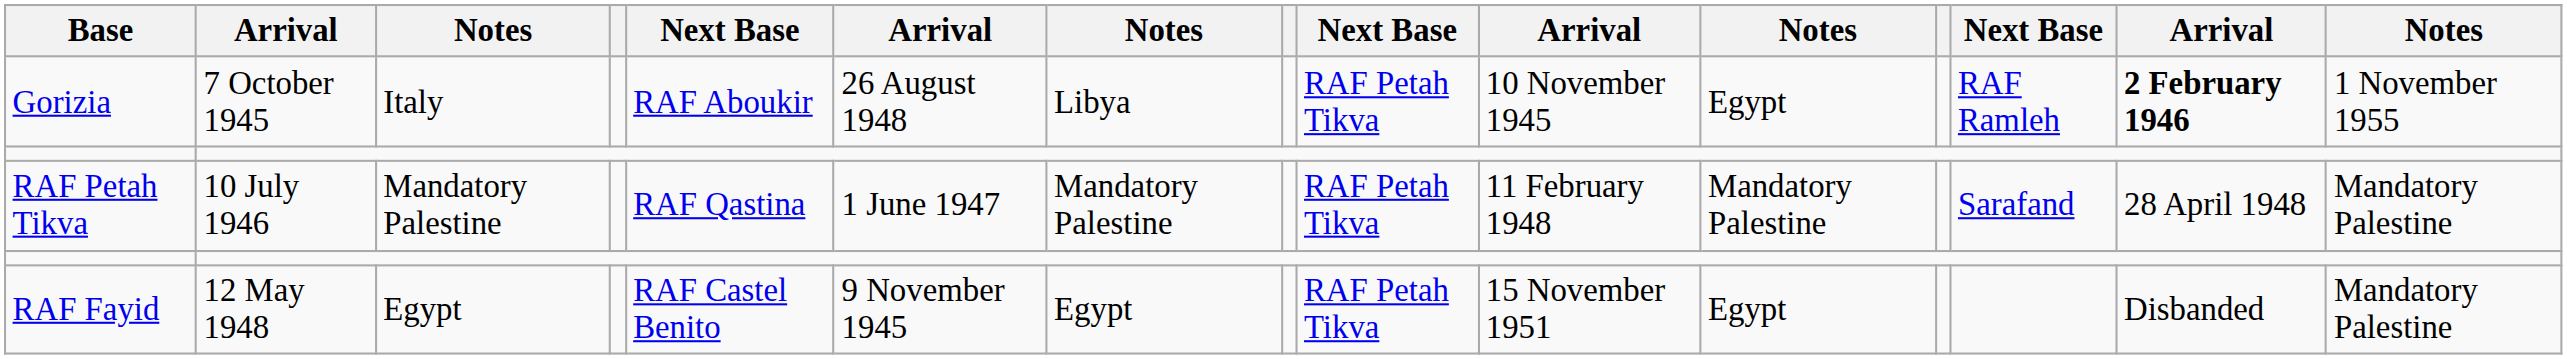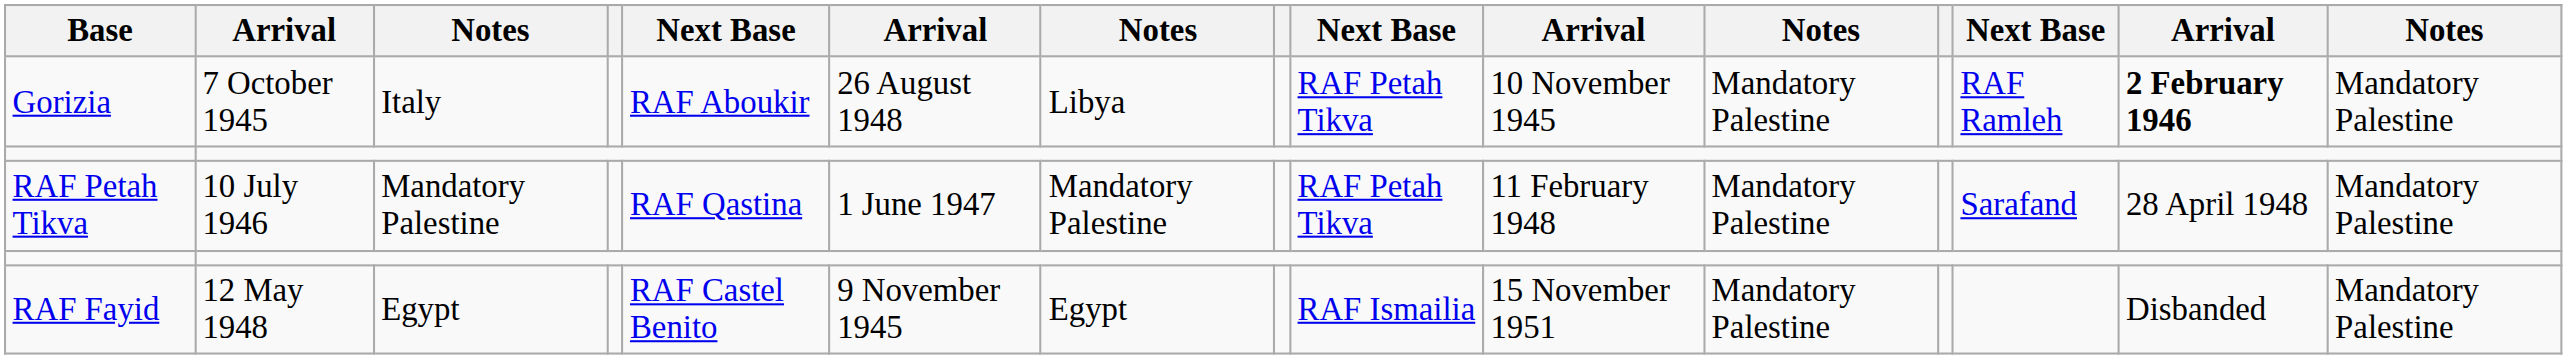 <table class="wikitable">
 <tr>
 <th>Base</th>
 <th>Arrival</th>
 <th>Notes</th>
 <th></th>
 <th>Next Base</th>
 <th>Arrival</th>
 <th>Notes</th>
 <th></th>
 <th>Next Base</th>
 <th>Arrival</th>
 <th>Notes</th>
 <th></th>
 <th>Next Base</th>
 <th>Arrival</th>
 <th>Notes</th>
 </tr>
 <tr>
 <td><a href='#'>Gorizia</a></td>
 <td>7 October 1945</td>
 <td>Italy</td>
 <td></td>
 <td><a href='#'>RAF Aboukir</a></td>
 <td>26 August 1948</td>
 <td>Libya</td>
 <td></td>
 <td><a href='#'>RAF Petah Tikva</a></td>
 <td>10 November 1945</td>
-<td>Egypt</td>
+<td>Mandatory Palestine</td>
 <td></td>
 <td><a href='#'>RAF Ramleh</a></td>
 <td><strong>2 February 1946</strong></td>
-<td>1 November 1955</td>
+<td>Mandatory Palestine</td>
 </tr>
 <tr>
 <td></td>
 </tr>
 <tr>
 <td><a href='#'>RAF Petah Tikva</a></td>
 <td>10 July 1946</td>
 <td>Mandatory Palestine</td>
 <td></td>
 <td><a href='#'>RAF Qastina</a></td>
 <td>1 June 1947</td>
 <td>Mandatory Palestine</td>
 <td></td>
 <td><a href='#'>RAF Petah Tikva</a></td>
 <td>11 February 1948</td>
 <td>Mandatory Palestine</td>
 <td></td>
 <td><a href='#'>Sarafand</a></td>
 <td>28 April 1948</td>
 <td>Mandatory Palestine</td>
 </tr>
 <tr>
 <td></td>
 </tr>
 <tr>
 <td><a href='#'>RAF Fayid</a></td>
 <td>12 May 1948</td>
 <td>Egypt</td>
 <td></td>
 <td><a href='#'>RAF Castel Benito</a></td>
 <td>9 November 1945</td>
 <td>Egypt</td>
 <td></td>
-<td><a href='#'>RAF Petah Tikva</a></td>
+<td><a href='#'>RAF Ismailia</a></td>
 <td>15 November 1951</td>
-<td>Egypt</td>
+<td>Mandatory Palestine</td>
 <td></td>
 <td></td>
 <td>Disbanded</td>
 <td>Mandatory Palestine</td>
 </tr>
 </table>
